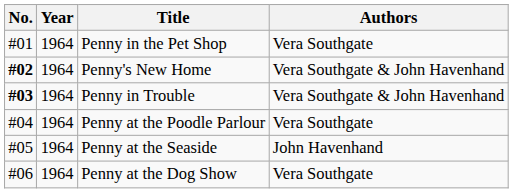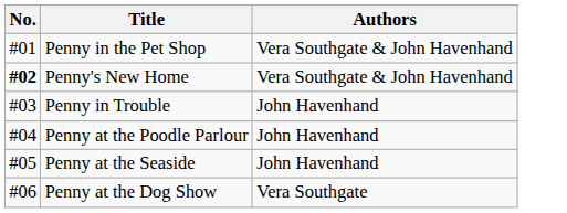 <table class="wikitable">
 <tr>
 <th>No.</th>
-<th>Year</th>
 <th>Title</th>
 <th>Authors</th>
 </tr>
 <tr>
 <td>#01</td>
-<td>1964</td>
 <td>Penny in the Pet Shop</td>
-<td>Vera Southgate</td>
+<td>Vera Southgate & John Havenhand</td>
 </tr>
 <tr>
 <td><strong>#02</strong></td>
-<td>1964</td>
 <td>Penny's New Home</td>
 <td>Vera Southgate & John Havenhand</td>
 </tr>
 <tr>
-<td><strong>#03</strong></td>
-<td>1964</td>
+<td>#03</td>
 <td>Penny in Trouble</td>
-<td>Vera Southgate & John Havenhand</td>
+<td>John Havenhand</td>
 </tr>
 <tr>
 <td>#04</td>
-<td>1964</td>
 <td>Penny at the Poodle Parlour</td>
-<td>Vera Southgate</td>
+<td>John Havenhand</td>
 </tr>
 <tr>
 <td>#05</td>
-<td>1964</td>
 <td>Penny at the Seaside</td>
 <td>John Havenhand</td>
 </tr>
 <tr>
 <td>#06</td>
-<td>1964</td>
 <td>Penny at the Dog Show</td>
 <td>Vera Southgate</td>
 </tr>
 </table>
